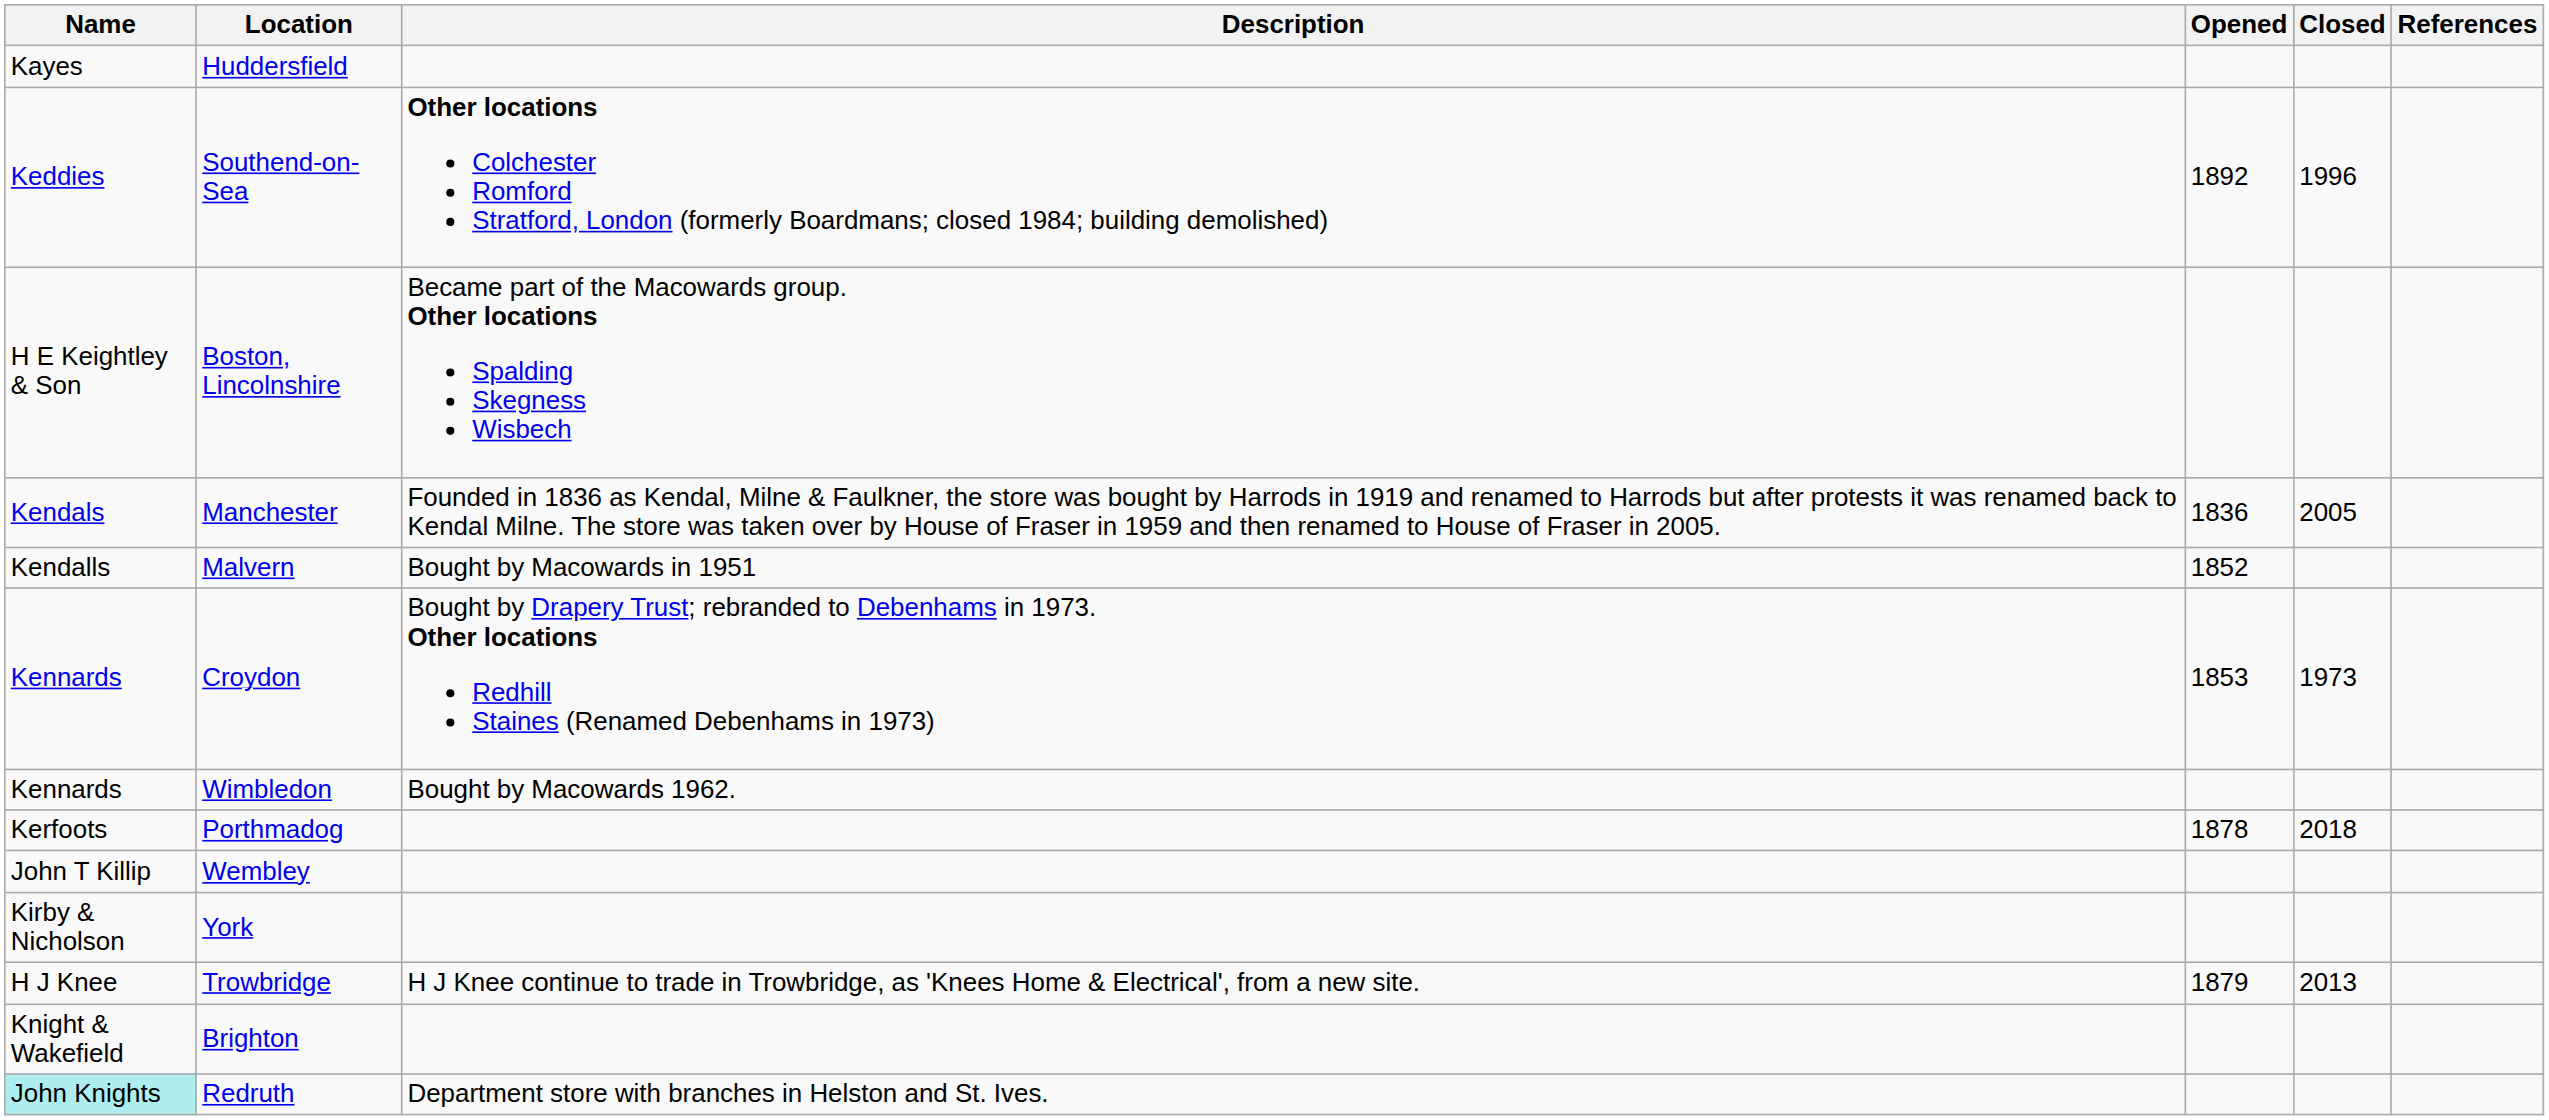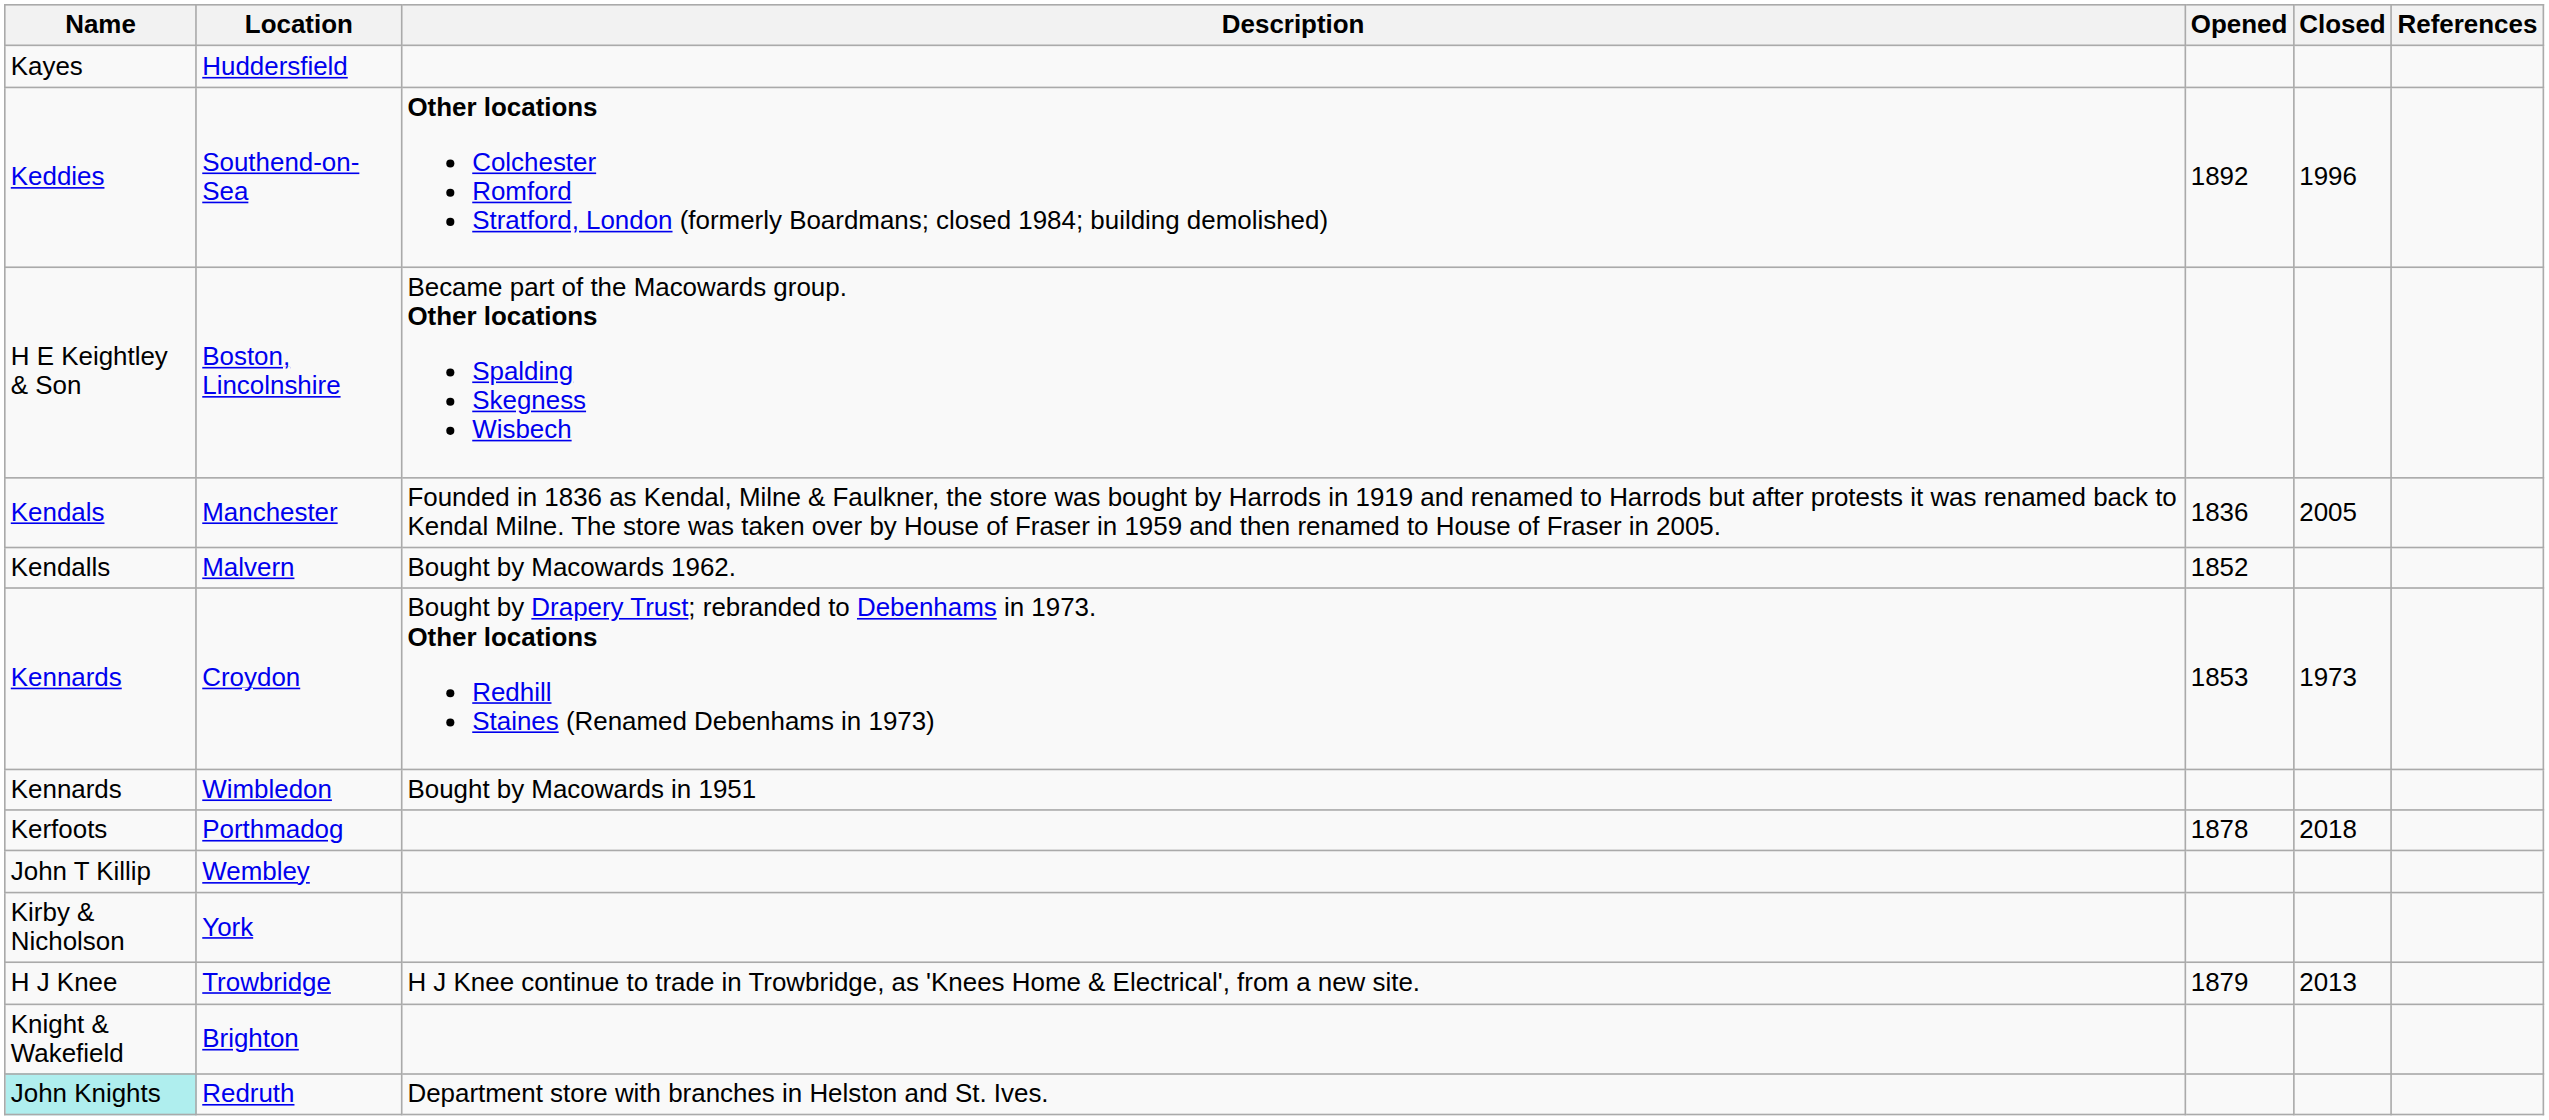 <table class="wikitable">
 <tr>
 <th>Name</th>
 <th>Location</th>
 <th>Description</th>
 <th>Opened</th>
 <th>Closed</th>
 <th>References</th>
 </tr>
 <tr>
 <td>Kayes</td>
 <td><a href='#'>Huddersfield</a></td>
 <td></td>
 <td></td>
 <td></td>
 <td></td>
 </tr>
 <tr>
 <td><a href='#'>Keddies</a></td>
 <td><a href='#'>Southend-on-Sea</a></td>
 <td><strong>Other locations</strong><br><ul><li><a href='#'>Colchester</a></li><li><a href='#'>Romford</a></li><li><a href='#'>Stratford, London</a> (formerly Boardmans; closed 1984; building demolished)</li></ul></td>
 <td>1892</td>
 <td>1996</td>
 <td></td>
 </tr>
 <tr>
 <td>H E Keightley & Son</td>
 <td><a href='#'>Boston, Lincolnshire</a></td>
 <td>Became part of the Macowards group.<br><strong>Other locations</strong><ul><li><a href='#'>Spalding</a></li><li><a href='#'>Skegness</a></li><li><a href='#'>Wisbech</a></li></ul></td>
 <td></td>
 <td></td>
 <td></td>
 </tr>
 <tr>
 <td><a href='#'>Kendals</a></td>
 <td><a href='#'>Manchester</a></td>
 <td>Founded in 1836 as Kendal, Milne & Faulkner, the store was bought by Harrods in 1919 and renamed to Harrods but after protests it was renamed back to Kendal Milne. The store was taken over by House of Fraser in 1959 and then renamed to House of Fraser in 2005.</td>
 <td>1836</td>
 <td>2005</td>
 <td></td>
 </tr>
 <tr>
 <td>Kendalls</td>
 <td><a href='#'>Malvern</a></td>
-<td>Bought by Macowards in 1951</td>
+<td>Bought by Macowards 1962.</td>
 <td>1852</td>
 <td></td>
 <td></td>
 </tr>
 <tr>
 <td><a href='#'>Kennards</a></td>
 <td><a href='#'>Croydon</a></td>
 <td>Bought by <a href='#'>Drapery Trust</a>; rebranded to <a href='#'>Debenhams</a> in 1973.<br><strong>Other locations</strong><ul><li><a href='#'>Redhill</a></li><li><a href='#'>Staines</a> (Renamed Debenhams in 1973)</li></ul></td>
 <td>1853</td>
 <td>1973</td>
 <td></td>
 </tr>
 <tr>
 <td>Kennards</td>
 <td><a href='#'>Wimbledon</a></td>
-<td>Bought by Macowards 1962.</td>
+<td>Bought by Macowards in 1951</td>
 <td></td>
 <td></td>
 <td></td>
 </tr>
 <tr>
 <td>Kerfoots</td>
 <td><a href='#'>Porthmadog</a></td>
 <td></td>
 <td>1878</td>
 <td>2018</td>
 <td></td>
 </tr>
 <tr>
 <td>John T Killip</td>
 <td><a href='#'>Wembley</a></td>
 <td></td>
 <td></td>
 <td></td>
 <td></td>
 </tr>
 <tr>
 <td>Kirby & Nicholson</td>
 <td><a href='#'>York</a></td>
 <td></td>
 <td></td>
 <td></td>
 <td></td>
 </tr>
 <tr>
 <td>H J Knee</td>
 <td><a href='#'>Trowbridge</a></td>
 <td>H J Knee continue to trade in Trowbridge, as 'Knees Home & Electrical', from a new site.</td>
 <td>1879</td>
 <td>2013</td>
 <td></td>
 </tr>
 <tr>
 <td>Knight & Wakefield</td>
 <td><a href='#'>Brighton</a></td>
 <td></td>
 <td></td>
 <td></td>
 <td></td>
 </tr>
 <tr>
 <td style="background: paleturquoise;">John Knights</td>
 <td><a href='#'>Redruth</a></td>
 <td>Department store with branches in Helston and St. Ives.</td>
 <td></td>
 <td></td>
 <td></td>
 </tr>
 </table>
